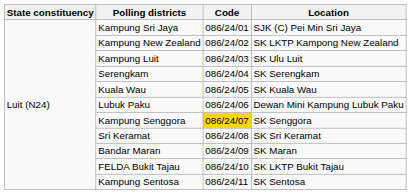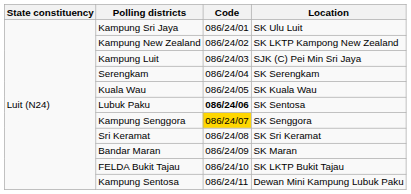 <table class="wikitable sortable mw-collapsible" style="white-space:nowrap;font-size:85%">
 <tr>
 <th>State constituency</th>
 <th>Polling districts</th>
 <th>Code</th>
 <th>Location</th>
 </tr>
 <tr>
 <td rowspan="11">Luit (N24)</td>
 <td>Kampung Sri Jaya</td>
 <td>086/24/01</td>
-<td>SJK (C) Pei Min Sri Jaya</td>
+<td>SK Ulu Luit</td>
 </tr>
 <tr>
 <td>Kampung New Zealand</td>
 <td>086/24/02</td>
 <td>SK LKTP Kampong New Zealand</td>
 </tr>
 <tr>
 <td>Kampung Luit</td>
 <td>086/24/03</td>
-<td>SK Ulu Luit</td>
+<td>SJK (C) Pei Min Sri Jaya</td>
 </tr>
 <tr>
 <td>Serengkam</td>
 <td>086/24/04</td>
 <td>SK Serengkam</td>
 </tr>
 <tr>
 <td>Kuala Wau</td>
 <td>086/24/05</td>
 <td>SK Kuala Wau</td>
 </tr>
 <tr>
 <td>Lubuk Paku</td>
-<td>086/24/06</td>
-<td>Dewan Mini Kampung Lubuk Paku</td>
+<td><strong>086/24/06</strong></td>
+<td>SK Sentosa</td>
 </tr>
 <tr>
 <td>Kampung Senggora</td>
 <td style="background: gold;">086/24/07</td>
 <td>SK Senggora</td>
 </tr>
 <tr>
 <td>Sri Keramat</td>
 <td>086/24/08</td>
 <td>SK Sri Keramat</td>
 </tr>
 <tr>
 <td>Bandar Maran</td>
 <td>086/24/09</td>
 <td>SK Maran</td>
 </tr>
 <tr>
 <td>FELDA Bukit Tajau</td>
 <td>086/24/10</td>
 <td>SK LKTP Bukit Tajau</td>
 </tr>
 <tr>
 <td>Kampung Sentosa</td>
 <td>086/24/11</td>
-<td>SK Sentosa</td>
+<td>Dewan Mini Kampung Lubuk Paku</td>
 </tr>
 </table>
